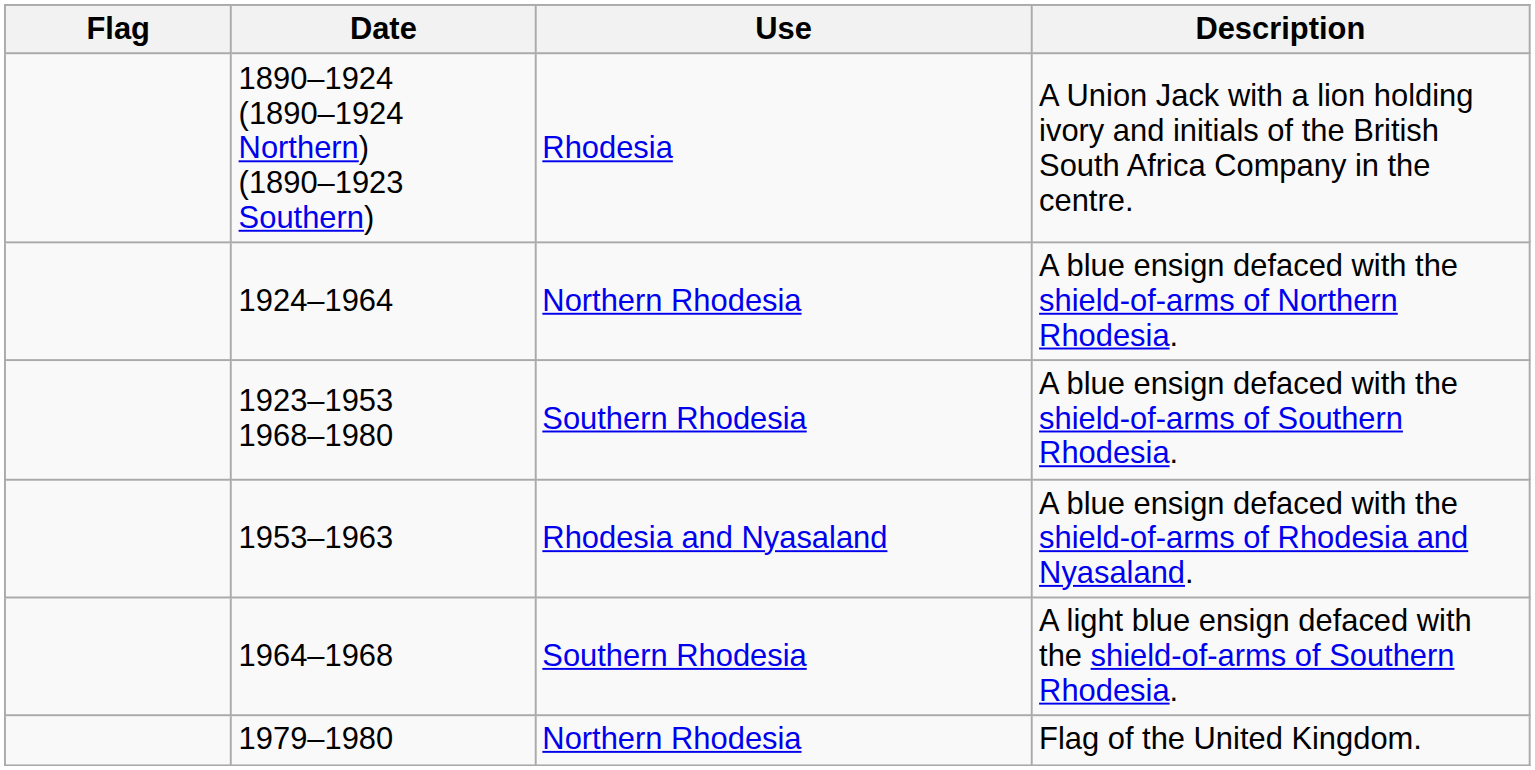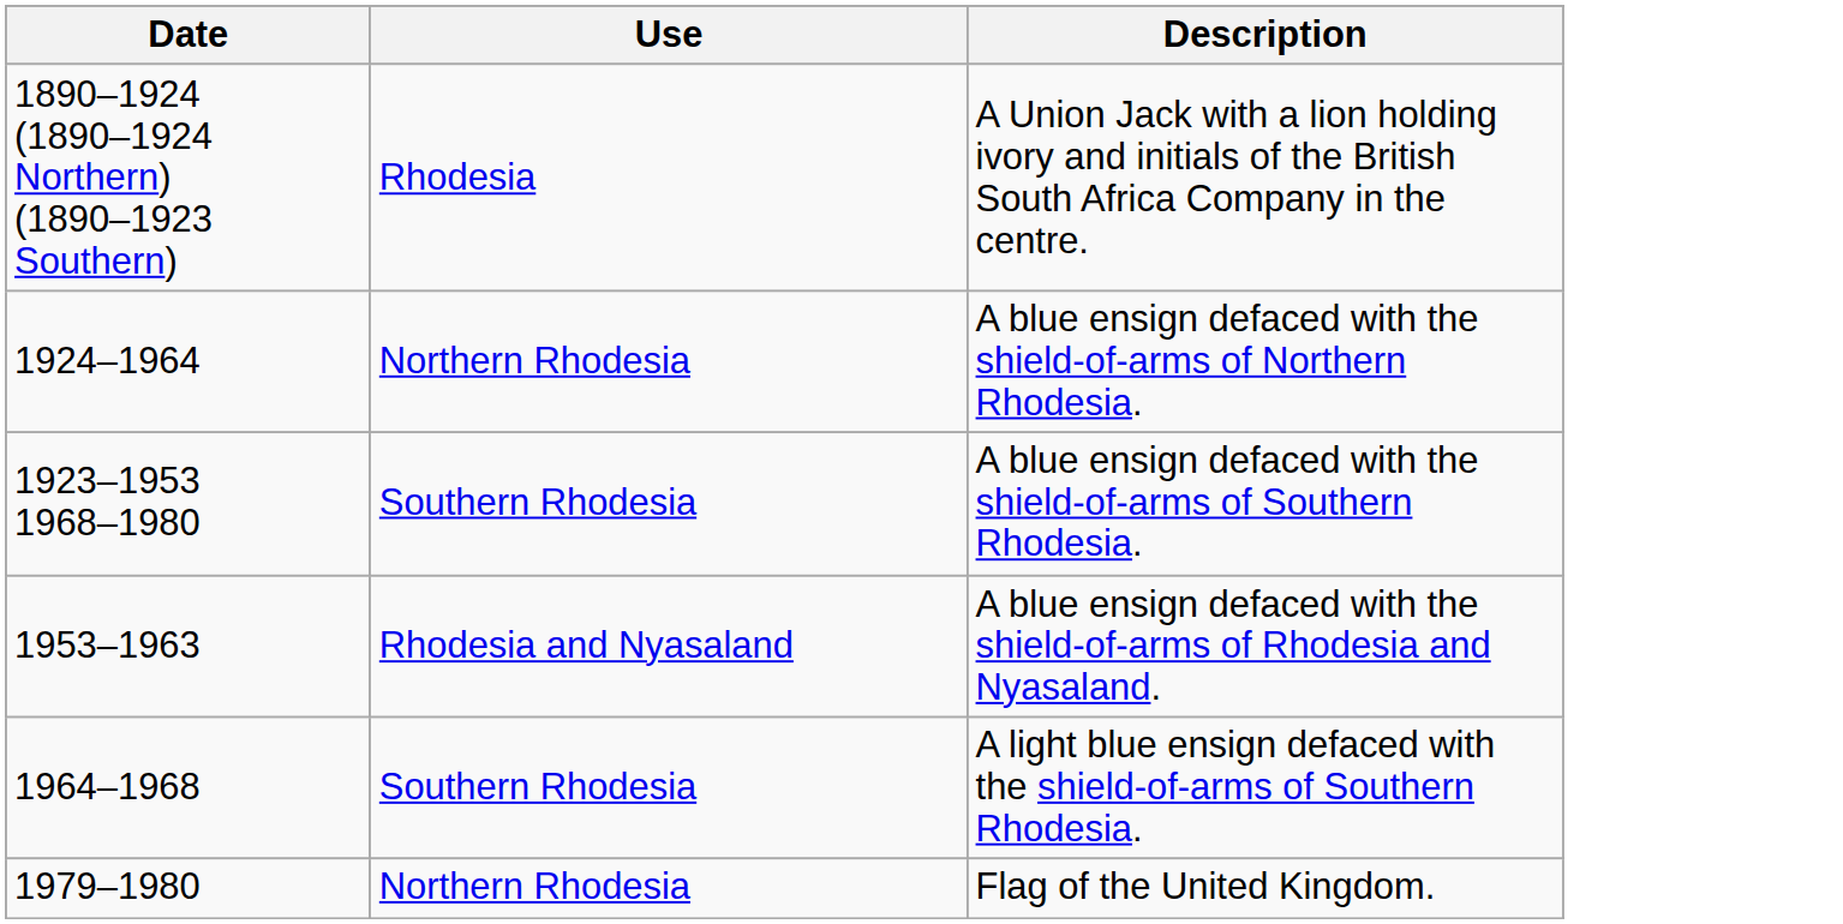 <table class="wikitable">
 <tr style="background:#efefef;">
-<th style="width:110px;">Flag</th>
 <th style="width:150px;">Date</th>
 <th style="width:250px;">Use</th>
 <th style="width:250px;">Description</th>
 </tr>
 <tr>
-<td></td>
 <td>1890–1924 <br>(1890–1924 <a href='#'>Northern</a>)<br>(1890–1923 <a href='#'>Southern</a>)</td>
 <td><a href='#'>Rhodesia</a></td>
 <td>A Union Jack with a lion holding ivory and initials of the British South Africa Company in the centre.</td>
 </tr>
 <tr>
-<td></td>
 <td>1924–1964</td>
 <td><a href='#'>Northern Rhodesia</a></td>
 <td>A blue ensign defaced with the <a href='#'>shield-of-arms of Northern Rhodesia</a>.</td>
 </tr>
 <tr>
-<td></td>
 <td>1923–1953<br>1968–1980</td>
 <td><a href='#'>Southern Rhodesia</a></td>
 <td>A blue ensign defaced with the <a href='#'>shield-of-arms of Southern Rhodesia</a>.</td>
 </tr>
 <tr>
-<td></td>
 <td>1953–1963</td>
 <td><a href='#'>Rhodesia and Nyasaland</a></td>
 <td>A blue ensign defaced with the <a href='#'>shield-of-arms of Rhodesia and Nyasaland</a>.</td>
 </tr>
 <tr>
-<td></td>
 <td>1964–1968</td>
 <td><a href='#'>Southern Rhodesia</a></td>
 <td>A light blue ensign defaced with the <a href='#'>shield-of-arms of Southern Rhodesia</a>.</td>
 </tr>
 <tr>
-<td></td>
 <td>1979–1980</td>
 <td><a href='#'>Northern Rhodesia</a></td>
 <td>Flag of the United Kingdom.</td>
 </tr>
 </table>
